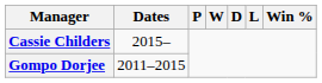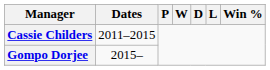 <table class="wikitable sortable plainrowheaders" style="text-align:center;">
 <tr>
 <th scope="col">Manager</th>
 <th scope="col">Dates</th>
 <th scope="col">P</th>
 <th scope="col">W</th>
 <th scope="col">D</th>
 <th scope="col">L</th>
 <th scope="col">Win %</th>
 </tr>
 <tr>
 <th scope="row" style="text-align: left;"> <a href='#'>Cassie Childers</a></th>
-<td>2015–<br></td>
+<td>2011–2015<br></td>
 </tr>
 <tr>
 <th scope="row" style="text-align: left;"> <a href='#'>Gompo Dorjee</a></th>
-<td>2011–2015<br></td>
+<td>2015–<br></td>
 </tr>
 </table>
